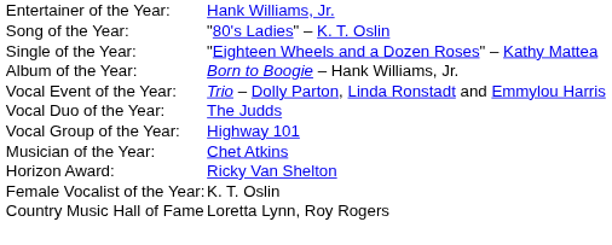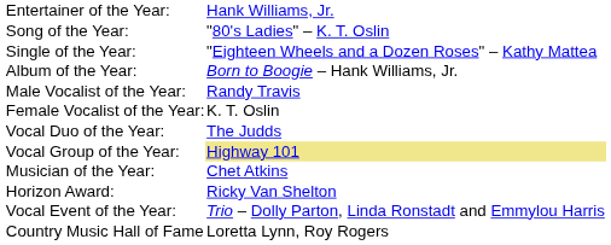 <table cellspacing="0" border="0" cellpadding="1">
 <tr>
 <td>Entertainer of the Year:</td>
 <td><a href='#'>Hank Williams, Jr.</a></td>
 </tr>
 <tr>
 <td>Song of the Year:</td>
 <td>"<a href='#'>80's Ladies</a>" – <a href='#'>K. T. Oslin</a></td>
 </tr>
 <tr>
 <td>Single of the Year:</td>
 <td>"<a href='#'>Eighteen Wheels and a Dozen Roses</a>" – <a href='#'>Kathy Mattea</a></td>
 </tr>
 <tr>
 <td>Album of the Year:</td>
 <td><em><a href='#'>Born to Boogie</a></em> – Hank Williams, Jr.</td>
 </tr>
 <tr>
-<td>Vocal Event of the Year:</td>
-<td><em><a href='#'>Trio</a></em> – <a href='#'>Dolly Parton</a>, <a href='#'>Linda Ronstadt</a> and <a href='#'>Emmylou Harris</a></td>
+<td>Male Vocalist of the Year:</td>
+<td><a href='#'>Randy Travis</a></td>
+</tr>
+<tr>
+<td>Female Vocalist of the Year:</td>
+<td>K. T. Oslin</td>
 </tr>
 <tr>
 <td>Vocal Duo of the Year:</td>
 <td><a href='#'>The Judds</a></td>
 </tr>
 <tr>
 <td>Vocal Group of the Year:</td>
-<td><a href='#'>Highway 101</a></td>
+<td style="background: khaki;"><a href='#'>Highway 101</a></td>
 </tr>
 <tr>
 <td>Musician of the Year:</td>
 <td><a href='#'>Chet Atkins</a></td>
 </tr>
 <tr>
 <td>Horizon Award:</td>
 <td><a href='#'>Ricky Van Shelton</a></td>
 </tr>
 <tr>
-<td>Female Vocalist of the Year:</td>
-<td>K. T. Oslin</td>
+<td>Vocal Event of the Year:</td>
+<td><em><a href='#'>Trio</a></em> – <a href='#'>Dolly Parton</a>, <a href='#'>Linda Ronstadt</a> and <a href='#'>Emmylou Harris</a></td>
 </tr>
 <tr>
 <td>Country Music Hall of Fame</td>
 <td>Loretta Lynn, Roy Rogers</td>
 </tr>
 </table>
